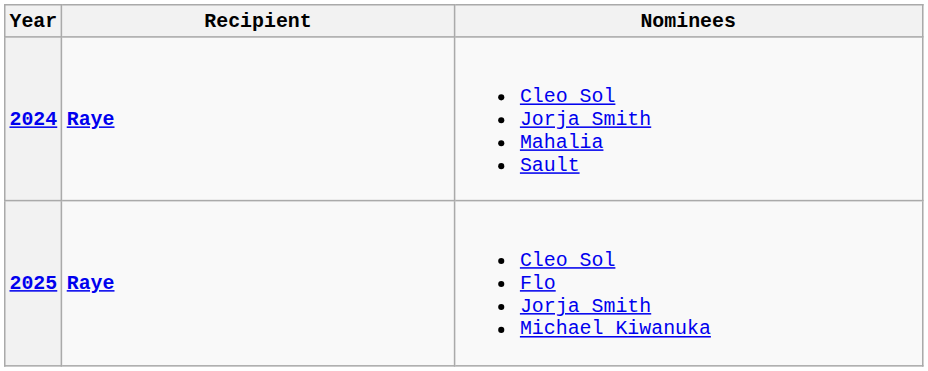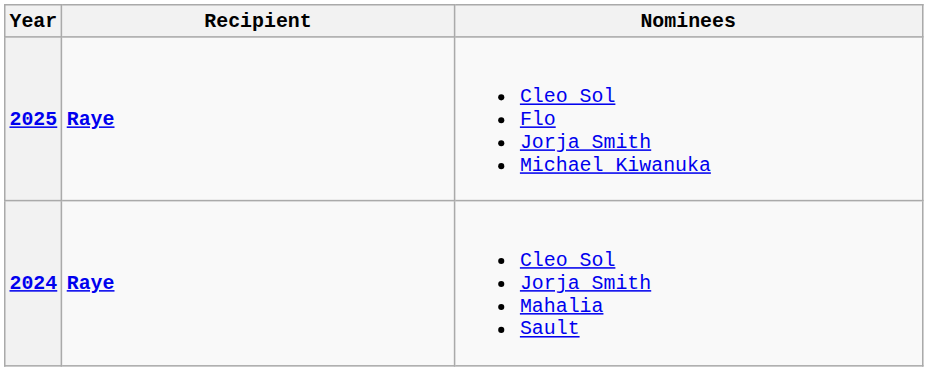 <table class="wikitable sortable">
 <tr>
 <th>Year</th>
 <th width=250px>Recipient</th>
 <th width=300px class=unsortable>Nominees</th>
 </tr>
 <tr>
+<th><a href='#'>2025</a></th>
+<td><strong><a href='#'>Raye</a></strong></td>
+<td><br><ul><li><a href='#'>Cleo Sol</a></li><li><a href='#'>Flo</a></li><li><a href='#'>Jorja Smith</a></li><li><a href='#'>Michael Kiwanuka</a></li></ul></td>
+</tr>
+<tr>
 <th><a href='#'>2024</a></th>
 <td><strong><a href='#'>Raye</a></strong></td>
 <td><br><ul><li><a href='#'>Cleo Sol</a></li><li><a href='#'>Jorja Smith</a></li><li><a href='#'>Mahalia</a></li><li><a href='#'>Sault</a></li></ul></td>
 </tr>
-<tr>
-<th><a href='#'>2025</a></th>
-<td><strong><a href='#'>Raye</a></strong></td>
-<td><br><ul><li><a href='#'>Cleo Sol</a></li><li><a href='#'>Flo</a></li><li><a href='#'>Jorja Smith</a></li><li><a href='#'>Michael Kiwanuka</a></li></ul></td>
-</tr>
 </table>
